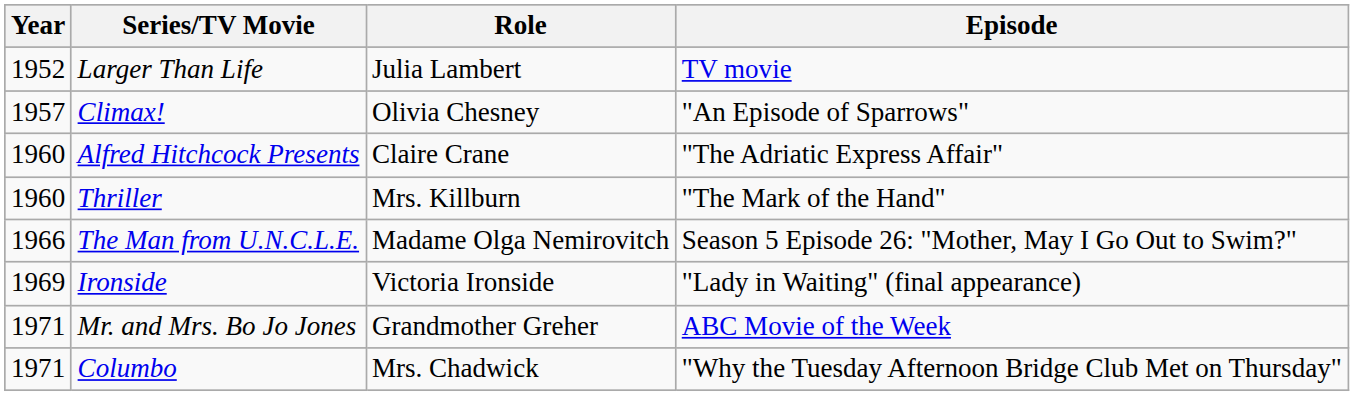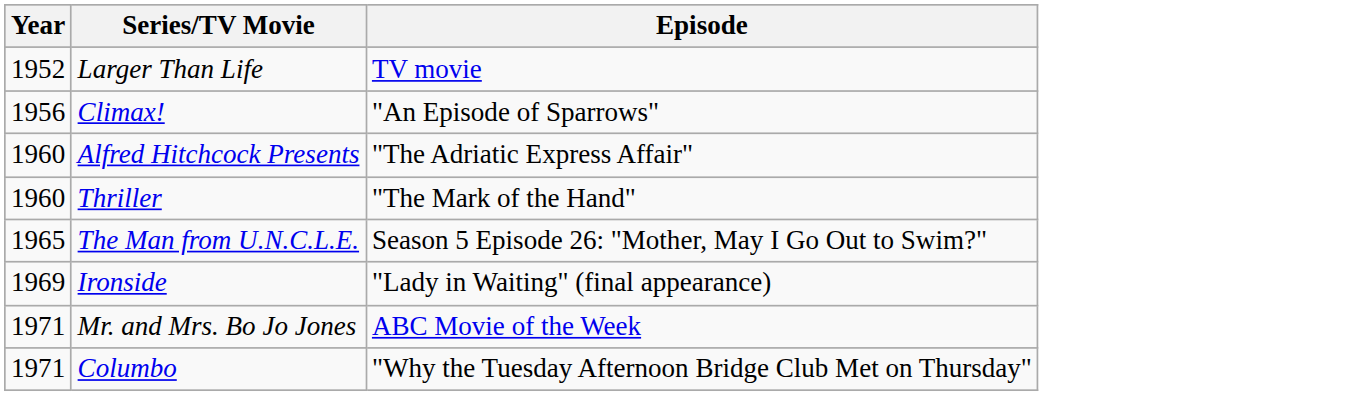 <table class="wikitable sortable">
 <tr>
 <th>Year</th>
 <th>Series/TV Movie</th>
-<th>Role</th>
 <th class="unsortable">Episode</th>
 </tr>
 <tr>
 <td>1952</td>
 <td><em>Larger Than Life</em></td>
-<td>Julia Lambert</td>
 <td><a href='#'>TV movie</a></td>
 </tr>
 <tr>
-<td>1957</td>
+<td>1956</td>
 <td><em><a href='#'>Climax!</a></em></td>
-<td>Olivia Chesney</td>
 <td>"An Episode of Sparrows"</td>
 </tr>
 <tr>
 <td>1960</td>
 <td><em><a href='#'>Alfred Hitchcock Presents</a></em></td>
-<td>Claire Crane</td>
 <td>"The Adriatic Express Affair"</td>
 </tr>
 <tr>
 <td>1960</td>
 <td><em><a href='#'>Thriller</a></em></td>
-<td>Mrs. Killburn</td>
 <td>"The Mark of the Hand"</td>
 </tr>
 <tr>
-<td>1966</td>
+<td>1965</td>
 <td><em><a href='#'>The Man from U.N.C.L.E.</a></em></td>
-<td>Madame Olga Nemirovitch</td>
 <td>Season 5 Episode 26: "Mother, May I Go Out to Swim?"</td>
 </tr>
 <tr>
 <td>1969</td>
 <td><em><a href='#'>Ironside</a></em></td>
-<td>Victoria Ironside</td>
 <td>"Lady in Waiting" (final appearance)</td>
 </tr>
 <tr>
 <td>1971</td>
 <td><em>Mr. and Mrs. Bo Jo Jones</em></td>
-<td>Grandmother Greher</td>
 <td><a href='#'>ABC Movie of the Week</a></td>
 </tr>
 <tr>
 <td>1971</td>
 <td><em><a href='#'>Columbo</a></em></td>
-<td>Mrs. Chadwick</td>
 <td>"Why the Tuesday Afternoon Bridge Club Met on Thursday"</td>
 </tr>
 </table>
